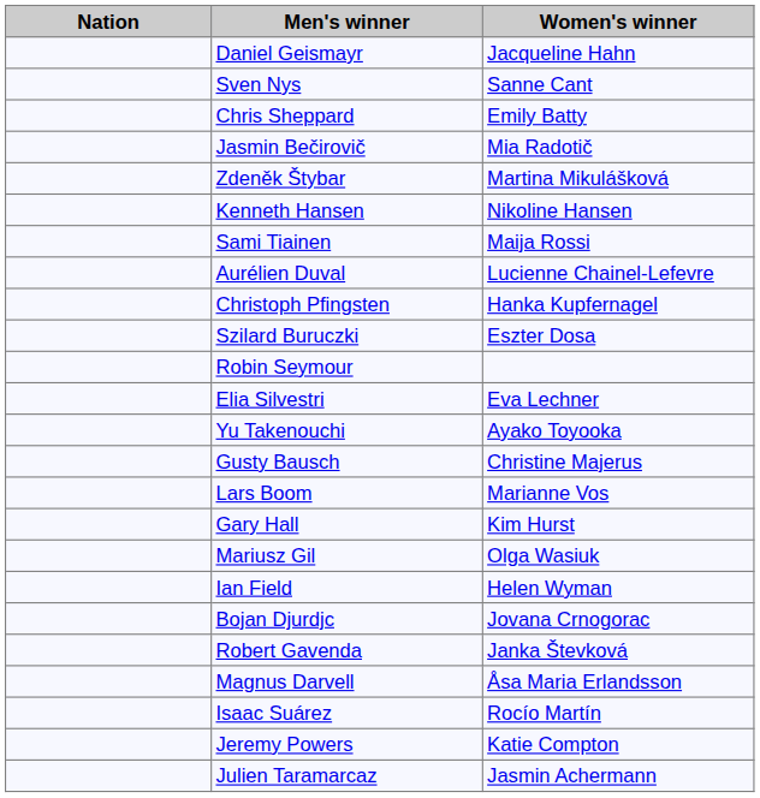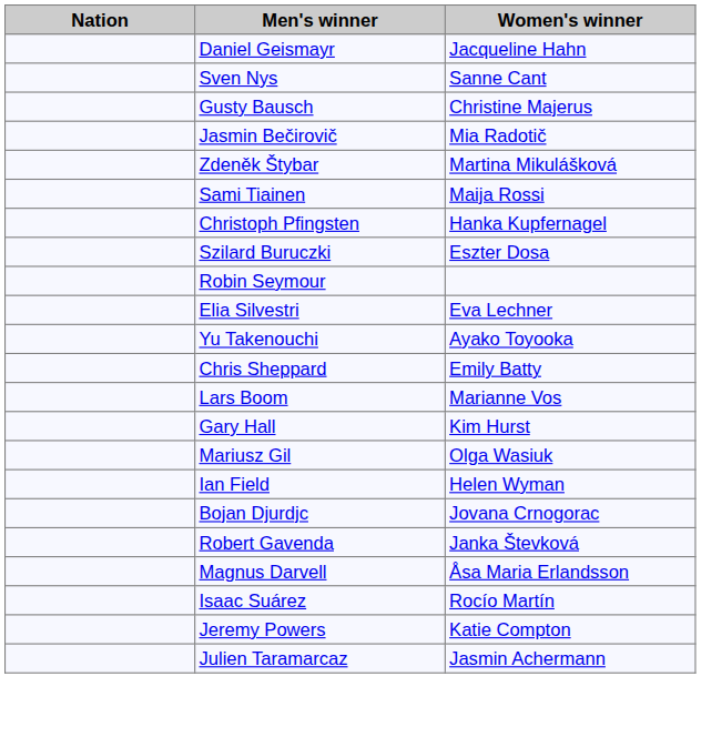 <table bgcolor="#f7f8ff" cellpadding="3" cellspacing="0" border="1" style="font-size: 95%; border: gray solid 1px; border-collapse: collapse;">
 <tr bgcolor="#CCCCCC">
 <td align="center" width="150"><strong>Nation</strong></td>
 <td align="center" width="200"><strong>Men's winner</strong></td>
 <td align="center" width="200"><strong>Women's winner</strong></td>
 </tr>
 <tr align="left">
 <td></td>
 <td><a href='#'>Daniel Geismayr</a></td>
 <td><a href='#'>Jacqueline Hahn</a></td>
 </tr>
 <tr align="left">
 <td></td>
 <td><a href='#'>Sven Nys</a></td>
 <td><a href='#'>Sanne Cant</a></td>
 </tr>
 <tr align="left">
 <td></td>
-<td><a href='#'>Chris Sheppard</a></td>
-<td><a href='#'>Emily Batty</a></td>
+<td><a href='#'>Gusty Bausch</a></td>
+<td><a href='#'>Christine Majerus</a></td>
 </tr>
 <tr align="left">
 <td></td>
 <td><a href='#'>Jasmin Bečirovič</a></td>
 <td><a href='#'>Mia Radotič</a></td>
 </tr>
 <tr align="left">
 <td></td>
 <td><a href='#'>Zdeněk Štybar</a></td>
 <td><a href='#'>Martina Mikulášková</a></td>
 </tr>
 <tr align="left">
 <td></td>
-<td><a href='#'>Kenneth Hansen</a></td>
-<td><a href='#'>Nikoline Hansen</a></td>
-</tr>
-<tr align="left">
-<td></td>
 <td><a href='#'>Sami Tiainen</a></td>
 <td><a href='#'>Maija Rossi</a></td>
-</tr>
-<tr align="left">
-<td></td>
-<td><a href='#'>Aurélien Duval</a></td>
-<td><a href='#'>Lucienne Chainel-Lefevre</a></td>
 </tr>
 <tr align="left">
 <td></td>
 <td><a href='#'>Christoph Pfingsten</a></td>
 <td><a href='#'>Hanka Kupfernagel</a></td>
 </tr>
 <tr align="left">
 <td></td>
 <td><a href='#'>Szilard Buruczki</a></td>
 <td><a href='#'>Eszter Dosa</a></td>
 </tr>
 <tr align="left">
 <td></td>
 <td><a href='#'>Robin Seymour</a></td>
 <td></td>
 </tr>
 <tr align="left">
 <td></td>
 <td><a href='#'>Elia Silvestri</a></td>
 <td><a href='#'>Eva Lechner</a></td>
 </tr>
 <tr align="left">
 <td></td>
 <td><a href='#'>Yu Takenouchi</a></td>
 <td><a href='#'>Ayako Toyooka</a></td>
 </tr>
 <tr align="left">
 <td></td>
-<td><a href='#'>Gusty Bausch</a></td>
-<td><a href='#'>Christine Majerus</a></td>
+<td><a href='#'>Chris Sheppard</a></td>
+<td><a href='#'>Emily Batty</a></td>
 </tr>
 <tr align="left">
 <td></td>
 <td><a href='#'>Lars Boom</a></td>
 <td><a href='#'>Marianne Vos</a></td>
 </tr>
 <tr align="left">
 <td></td>
 <td><a href='#'>Gary Hall</a></td>
 <td><a href='#'>Kim Hurst</a></td>
 </tr>
 <tr align="left">
 <td></td>
 <td><a href='#'>Mariusz Gil</a></td>
 <td><a href='#'>Olga Wasiuk</a></td>
 </tr>
 <tr align="left">
 <td></td>
 <td><a href='#'>Ian Field</a></td>
 <td><a href='#'>Helen Wyman</a></td>
 </tr>
 <tr align="left">
 <td></td>
 <td><a href='#'>Bojan Djurdjc</a></td>
 <td><a href='#'>Jovana Crnogorac</a></td>
 </tr>
 <tr align="left">
 <td></td>
 <td><a href='#'>Robert Gavenda</a></td>
 <td><a href='#'>Janka Števková</a></td>
 </tr>
 <tr align="left">
 <td></td>
 <td><a href='#'>Magnus Darvell</a></td>
 <td><a href='#'>Åsa Maria Erlandsson</a></td>
 </tr>
 <tr align="left">
 <td></td>
 <td><a href='#'>Isaac Suárez</a></td>
 <td><a href='#'>Rocío Martín</a></td>
 </tr>
 <tr align="left">
 <td></td>
 <td><a href='#'>Jeremy Powers</a></td>
 <td><a href='#'>Katie Compton</a></td>
 </tr>
 <tr align="left">
 <td></td>
 <td><a href='#'>Julien Taramarcaz</a></td>
 <td><a href='#'>Jasmin Achermann</a></td>
 </tr>
 </table>
